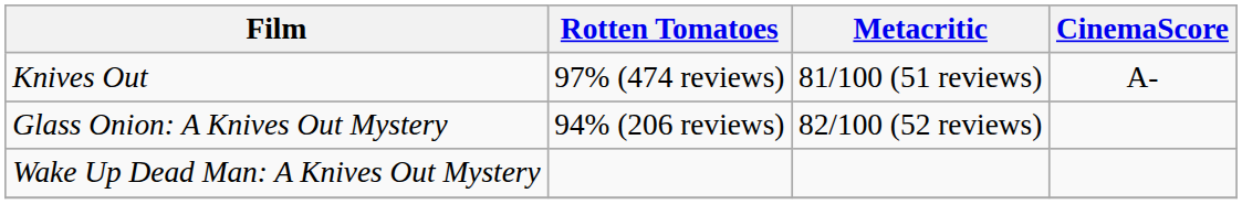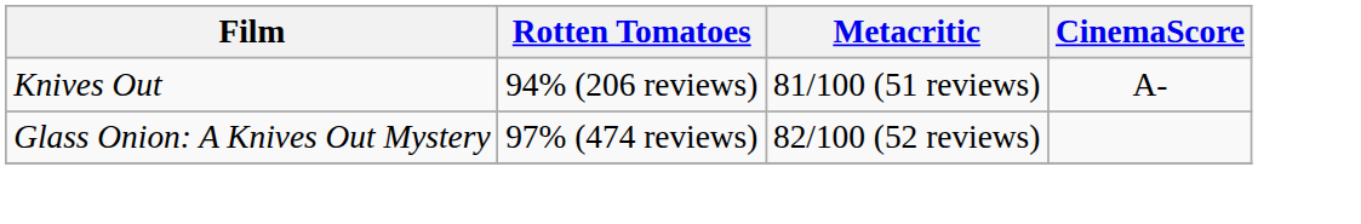 <table class="wikitable sortable" style="text-align: center;">
 <tr>
 <th>Film</th>
 <th><a href='#'>Rotten Tomatoes</a></th>
 <th><a href='#'>Metacritic</a></th>
 <th><a href='#'>CinemaScore</a></th>
 </tr>
 <tr>
 <td style="text-align: left"><em>Knives Out</em></td>
-<td>97% (474 reviews)</td>
+<td>94% (206 reviews)</td>
 <td>81/100 (51 reviews)</td>
 <td>A-</td>
 </tr>
 <tr>
 <td style="text-align: left"><em>Glass Onion: A Knives Out Mystery</em></td>
-<td>94% (206 reviews)</td>
+<td>97% (474 reviews)</td>
 <td>82/100 (52 reviews)</td>
-<td></td>
-</tr>
-<tr>
-<td style="text-align: left"><em>Wake Up Dead Man: A Knives Out Mystery</em></td>
-<td></td>
-<td></td>
 <td></td>
 </tr>
 <tr>
 </tr>
 </table>
